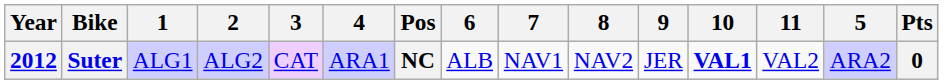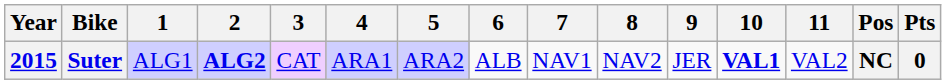 <table class="wikitable" style="text-align:center">
 <tr>
 <th>Year</th>
 <th>Bike</th>
 <th>1</th>
 <th>2</th>
 <th>3</th>
 <th>4</th>
-<th>Pos</th>
+<th>5</th>
 <th>6</th>
 <th>7</th>
 <th>8</th>
 <th>9</th>
 <th>10</th>
 <th>11</th>
-<th>5</th>
+<th>Pos</th>
 <th>Pts</th>
 </tr>
 <tr>
-<th><a href='#'>2012</a></th>
+<th><a href='#'>2015</a></th>
 <th><a href='#'>Suter</a></th>
 <td style="background:#CFCFFF;"><a href='#'>ALG1</a><br></td>
-<td style="background:#CFCFFF;"><a href='#'>ALG2</a><br></td>
+<td style="background:#CFCFFF;"><strong><a href='#'>ALG2</a><br></strong></td>
 <td style="background:#EFCFFF;"><a href='#'>CAT</a><br></td>
 <td style="background:#CFCFFF;"><a href='#'>ARA1</a><br></td>
-<th>NC</th>
+<td style="background:#CFCFFF;"><a href='#'>ARA2</a><br></td>
 <td style="background:#;"><a href='#'>ALB</a><br></td>
 <td style="background:#;"><a href='#'>NAV1</a><br></td>
 <td style="background:#;"><a href='#'>NAV2</a><br></td>
 <td style="background:#;"><a href='#'>JER</a><br></td>
 <td style="background:#;"><strong><a href='#'>VAL1</a><br></strong></td>
 <td style="background:#;"><a href='#'>VAL2</a><br></td>
-<td style="background:#CFCFFF;"><a href='#'>ARA2</a><br></td>
+<th>NC</th>
 <th>0</th>
 </tr>
 </table>
